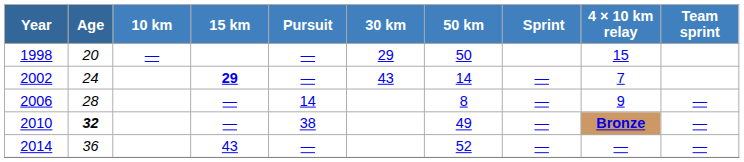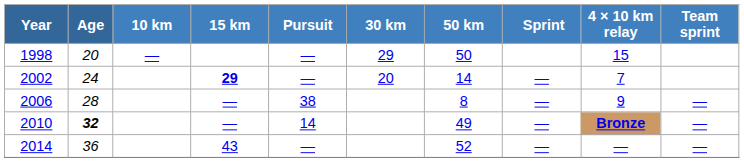 <table class="wikitable" style="font-size:95%; text-align:center; border:grey solid 1px; border-collapse:collapse; background:#ffffff;">
 <tr>
 <th style="background-color:#369; color:white; width:60px;"> Year </th>
 <th style="background-color:#369; color:white; width:40px;"> Age </th>
 <th style="background-color:#4180be; color:white; width:75px;"> 10 km </th>
 <th style="background-color:#4180be; color:white; width:75px;"> 15 km </th>
 <th style="background-color:#4180be; color:white; width:75px;"> Pursuit </th>
 <th style="background-color:#4180be; color:white; width:75px;"> 30 km </th>
 <th style="background-color:#4180be; color:white; width:75px;"> 50 km </th>
 <th style="background-color:#4180be; color:white; width:75px;"> Sprint</th>
 <th style="background-color:#4180be; color:white; width:75px;"> 4 × 10 km <br> relay </th>
 <th style="background-color:#4180be; color:white; width:75px;"> Team <br> sprint </th>
 </tr>
 <tr>
 <td><a href='#'>1998</a></td>
 <td><em>20</em></td>
 <td><a href='#'>—</a></td>
 <td></td>
 <td><a href='#'>—</a></td>
 <td><a href='#'>29</a></td>
 <td><a href='#'>50</a></td>
 <td></td>
 <td><a href='#'>15</a></td>
 <td></td>
 </tr>
 <tr>
 <td><a href='#'>2002</a></td>
 <td><em>24</em></td>
 <td></td>
 <td><strong><a href='#'>29</a></strong></td>
 <td><a href='#'>—</a></td>
-<td><a href='#'>43</a></td>
+<td><a href='#'>20</a></td>
 <td><a href='#'>14</a></td>
 <td><a href='#'>—</a></td>
 <td><a href='#'>7</a></td>
 <td></td>
 </tr>
 <tr>
 <td><a href='#'>2006</a></td>
 <td><em>28</em></td>
 <td></td>
 <td><a href='#'>—</a></td>
-<td><a href='#'>14</a></td>
+<td><a href='#'>38</a></td>
 <td></td>
 <td><a href='#'>8</a></td>
 <td><a href='#'>—</a></td>
 <td><a href='#'>9</a></td>
 <td><a href='#'>—</a></td>
 </tr>
 <tr>
 <td><a href='#'>2010</a></td>
 <td><strong><em>32</em></strong></td>
 <td></td>
 <td><a href='#'>—</a></td>
-<td><a href='#'>38</a></td>
+<td><a href='#'>14</a></td>
 <td></td>
 <td><a href='#'>49</a></td>
 <td><a href='#'>—</a></td>
 <td style="background:#c96;"><a href='#'><strong>Bronze</strong></a></td>
 <td><a href='#'>—</a></td>
 </tr>
 <tr>
 <td><a href='#'>2014</a></td>
 <td><em>36</em></td>
 <td></td>
 <td><a href='#'>43</a></td>
 <td><a href='#'>—</a></td>
 <td></td>
 <td><a href='#'>52</a></td>
 <td><a href='#'>—</a></td>
 <td><a href='#'>—</a></td>
 <td><a href='#'>—</a></td>
 </tr>
 <tr>
 </tr>
 </table>
